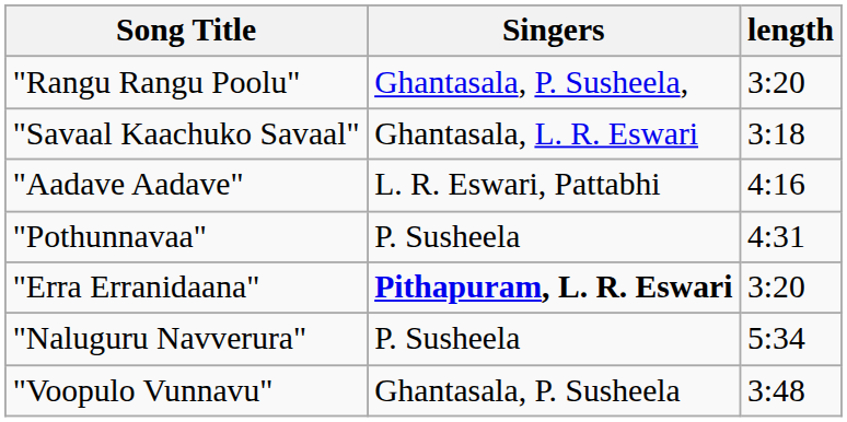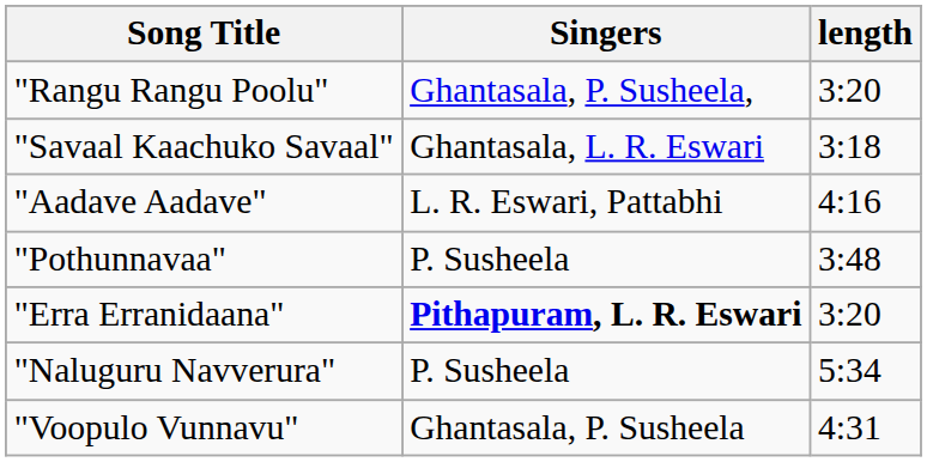 <table class="wikitable">
 <tr>
 <th>Song Title</th>
 <th>Singers</th>
 <th>length</th>
 </tr>
 <tr>
 <td>"Rangu Rangu Poolu"</td>
 <td><a href='#'>Ghantasala</a>, <a href='#'>P. Susheela</a>,</td>
 <td>3:20</td>
 </tr>
 <tr>
 <td>"Savaal Kaachuko Savaal"</td>
 <td>Ghantasala, <a href='#'>L. R. Eswari</a></td>
 <td>3:18</td>
 </tr>
 <tr>
 <td>"Aadave Aadave"</td>
 <td>L. R. Eswari, Pattabhi</td>
 <td>4:16</td>
 </tr>
 <tr>
 <td>"Pothunnavaa"</td>
 <td>P. Susheela</td>
-<td>4:31</td>
+<td>3:48</td>
 </tr>
 <tr>
 <td>"Erra Erranidaana"</td>
 <td><strong><a href='#'>Pithapuram</a>, L. R. Eswari</strong></td>
 <td>3:20</td>
 </tr>
 <tr>
 <td>"Naluguru Navverura"</td>
 <td>P. Susheela</td>
 <td>5:34</td>
 </tr>
 <tr>
 <td>"Voopulo Vunnavu"</td>
 <td>Ghantasala, P. Susheela</td>
-<td>3:48</td>
+<td>4:31</td>
 </tr>
 </table>
